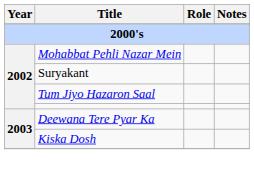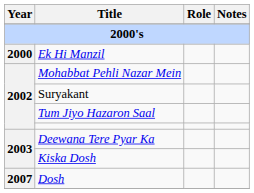 <table class="wikitable">
 <tr>
 <th>Year</th>
 <th>Title</th>
 <th>Role</th>
 <th>Notes</th>
 </tr>
 <tr>
 </tr>
 <tr>
 <th colspan="4" style="background:#bfd7ff">2000's</th>
+</tr>
+<tr>
+<th>2000</th>
+<td><em><a href='#'>Ek Hi Manzil</a></em></td>
+<td></td>
+<td></td>
 </tr>
 <tr>
 <th rowspan="4">2002</th>
 <td><em><a href='#'>Mohabbat Pehli Nazar Mein</a></em></td>
 <td></td>
 <td></td>
 </tr>
 <tr>
 <td>Suryakant</td>
 <td></td>
 <td></td>
 </tr>
 <tr>
 <td><em><a href='#'>Tum Jiyo Hazaron Saal</a></em></td>
 <td></td>
 <td></td>
 </tr>
 <tr>
 <td></td>
 <td></td>
 <td></td>
 </tr>
 <tr>
 <th rowspan="2">2003</th>
 <td><em><a href='#'>Deewana Tere Pyar Ka</a></em></td>
 <td></td>
 <td></td>
 </tr>
 <tr>
 <td><em><a href='#'>Kiska Dosh</a></em></td>
 <td></td>
 <td></td>
 </tr>
 <tr>
+<th>2007</th>
+<td><em><a href='#'>Dosh</a></em></td>
+<td></td>
+<td></td>
+</tr>
+<tr>
 </tr>
 </table>
